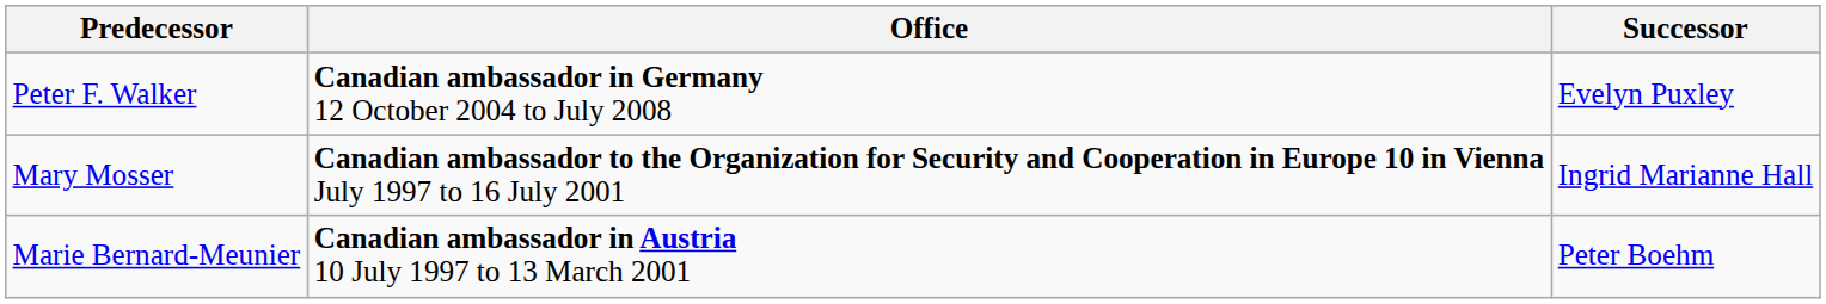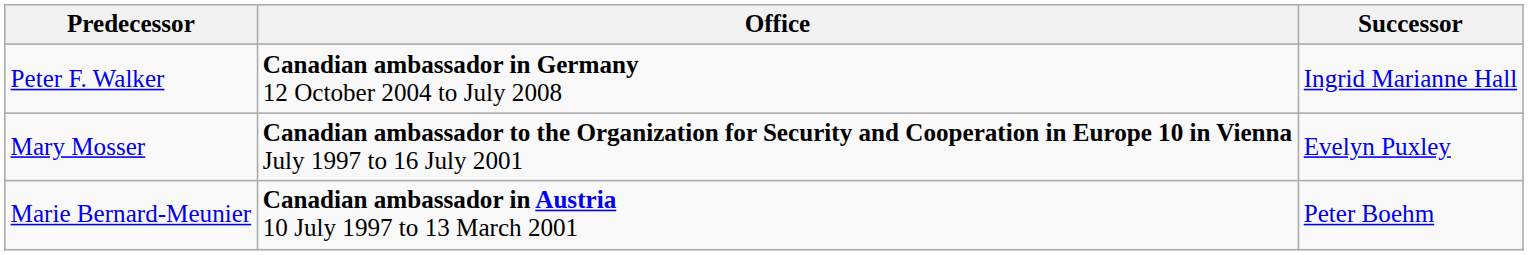 <table class="wikitable">
 <tr>
 <th>Predecessor</th>
 <th>Office</th>
 <th>Successor</th>
 </tr>
 <tr>
 <td><a href='#'>Peter F. Walker</a></td>
 <td><strong>Canadian ambassador in Germany</strong><br>12 October 2004 to July 2008</td>
-<td><a href='#'>Evelyn Puxley</a></td>
+<td><a href='#'>Ingrid Marianne Hall</a></td>
 </tr>
 <tr>
 <td><a href='#'>Mary Mosser</a></td>
 <td><strong>Canadian ambassador to the Organization for Security and Cooperation in Europe 10 in Vienna</strong><br>July 1997 to 16 July 2001</td>
-<td><a href='#'>Ingrid Marianne Hall</a></td>
+<td><a href='#'>Evelyn Puxley</a></td>
 </tr>
 <tr>
 <td><a href='#'>Marie Bernard-Meunier</a></td>
 <td><strong>Canadian ambassador in <a href='#'>Austria</a></strong><br>10 July 1997 to 13 March 2001</td>
 <td><a href='#'>Peter Boehm</a></td>
 </tr>
 </table>
